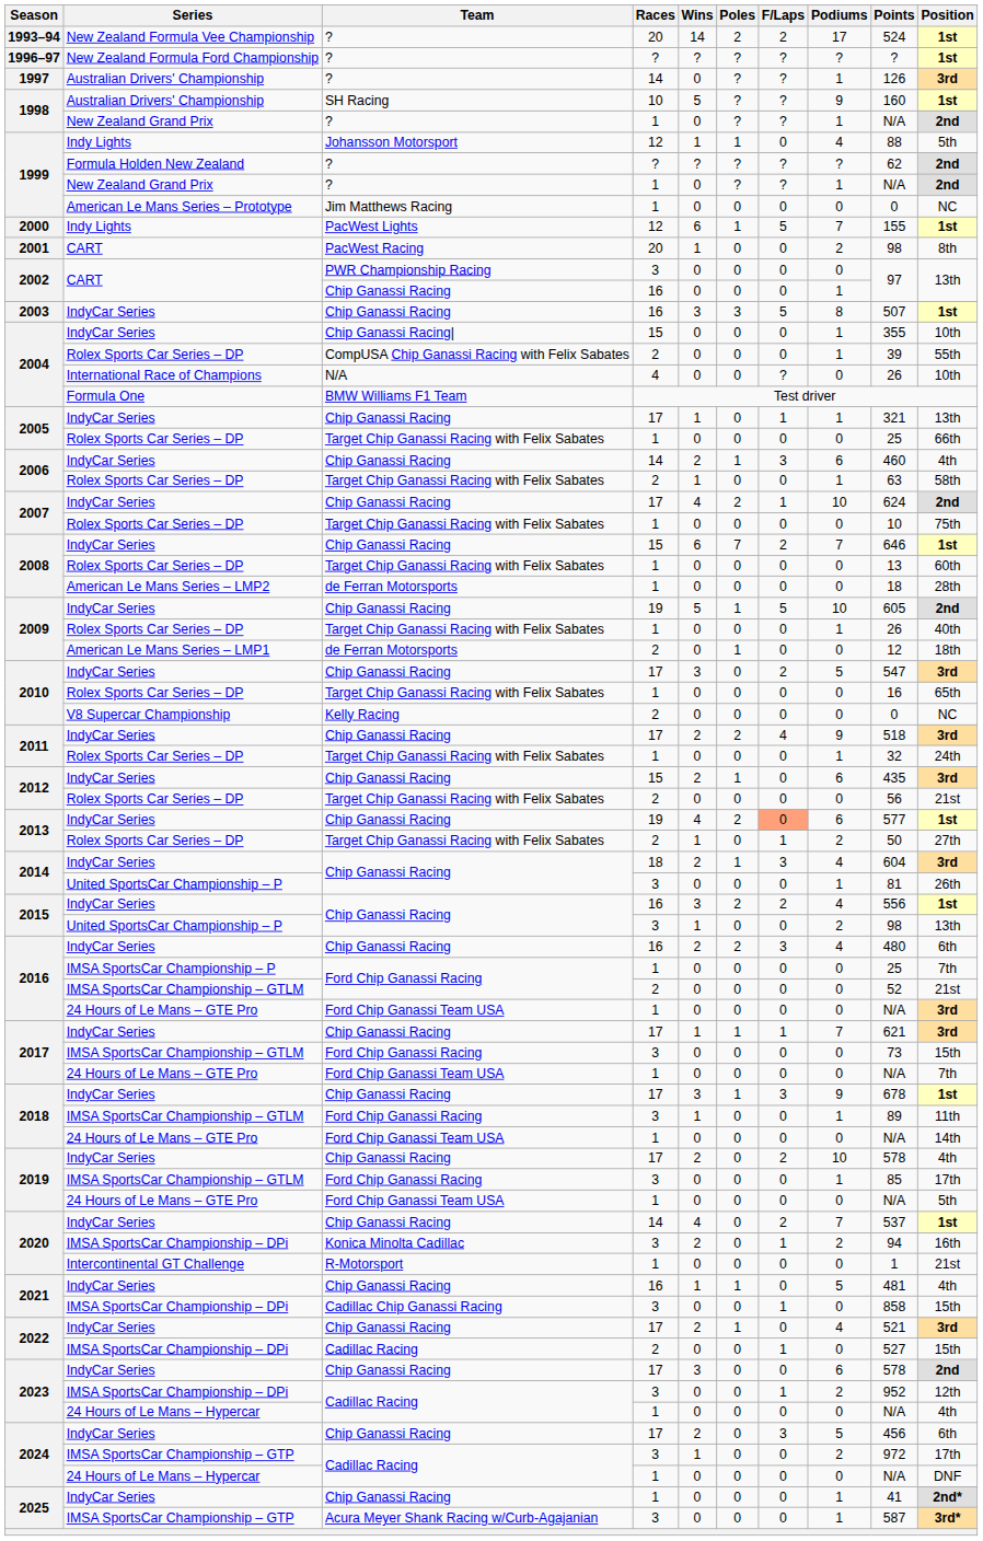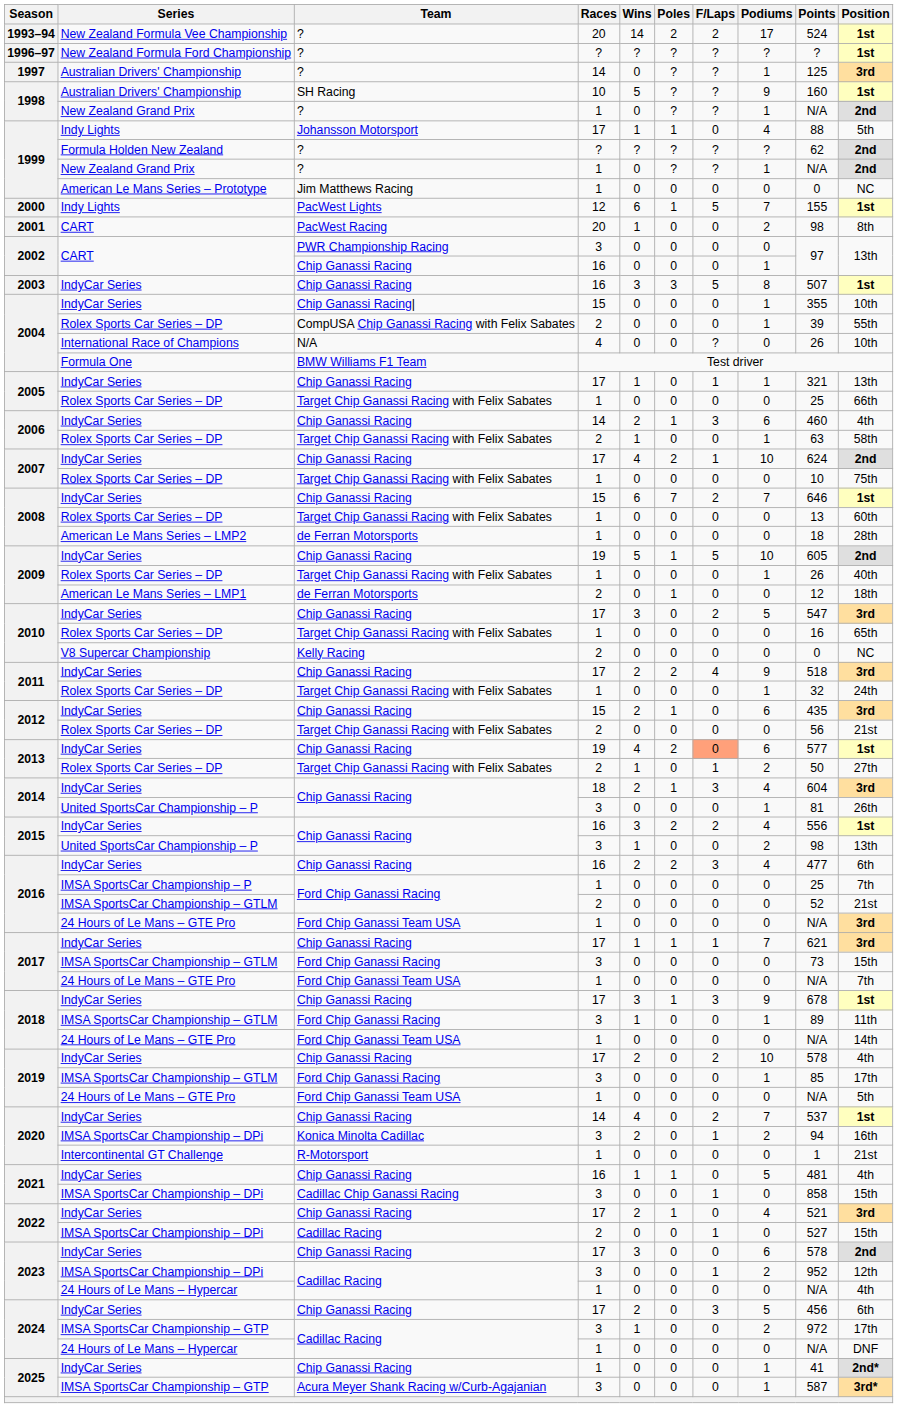 <table class="wikitable" style="font-size: 90%; text-align:center">
 <tr>
 <th scope="col">Season</th>
 <th scope="col">Series</th>
 <th scope="col">Team</th>
 <th scope="col">Races</th>
 <th scope="col">Wins</th>
 <th scope="col">Poles</th>
 <th scope="col">F/Laps</th>
 <th scope="col">Podiums</th>
 <th scope="col">Points</th>
 <th scope="col">Position</th>
 </tr>
 <tr>
 <th scope="row">1993–94</th>
 <td align=left><a href='#'>New Zealand Formula Vee Championship</a></td>
 <td align=left>?</td>
 <td>20</td>
 <td>14</td>
 <td>2</td>
 <td>2</td>
 <td>17</td>
 <td>524</td>
 <td style="background:#FFFFBF;"><strong>1st</strong></td>
 </tr>
 <tr>
 <th scope="row">1996–97</th>
 <td align=left><a href='#'>New Zealand Formula Ford Championship</a></td>
 <td align=left>?</td>
 <td>?</td>
 <td>?</td>
 <td>?</td>
 <td>?</td>
 <td>?</td>
 <td>?</td>
 <td style="background:#FFFFBF;"><strong>1st</strong></td>
 </tr>
 <tr>
 <th scope="row">1997</th>
 <td align=left><a href='#'>Australian Drivers' Championship</a></td>
 <td align=left>?</td>
 <td>14</td>
 <td>0</td>
 <td>?</td>
 <td>?</td>
 <td>1</td>
-<td>126</td>
+<td>125</td>
 <td style="background:#FFDF9F;"><strong>3rd</strong></td>
 </tr>
 <tr>
 <th scope="row" rowspan=2>1998</th>
 <td align=left><a href='#'>Australian Drivers' Championship</a></td>
 <td align=left>SH Racing</td>
 <td>10</td>
 <td>5</td>
 <td>?</td>
 <td>?</td>
 <td>9</td>
 <td>160</td>
 <td style="background:#FFFFBF;"><strong>1st</strong></td>
 </tr>
 <tr>
 <td align=left><a href='#'>New Zealand Grand Prix</a></td>
 <td align=left>?</td>
 <td>1</td>
 <td>0</td>
 <td>?</td>
 <td>?</td>
 <td>1</td>
 <td>N/A</td>
 <td style="background:#DFDFDF;"><strong>2nd</strong></td>
 </tr>
 <tr>
 <th scope="row" rowspan=4>1999</th>
 <td align=left><a href='#'>Indy Lights</a></td>
 <td align=left><a href='#'>Johansson Motorsport</a></td>
-<td>12</td>
+<td>17</td>
 <td>1</td>
 <td>1</td>
 <td>0</td>
 <td>4</td>
 <td>88</td>
 <td>5th</td>
 </tr>
 <tr>
 <td align=left><a href='#'>Formula Holden New Zealand</a></td>
 <td align=left>?</td>
 <td>?</td>
 <td>?</td>
 <td>?</td>
 <td>?</td>
 <td>?</td>
 <td>62</td>
 <td style="background:#DFDFDF;"><strong>2nd</strong></td>
 </tr>
 <tr>
 <td align=left><a href='#'>New Zealand Grand Prix</a></td>
 <td align=left>?</td>
 <td>1</td>
 <td>0</td>
 <td>?</td>
 <td>?</td>
 <td>1</td>
 <td>N/A</td>
 <td style="background:#DFDFDF;"><strong>2nd</strong></td>
 </tr>
 <tr>
 <td align=left><a href='#'>American Le Mans Series – Prototype</a></td>
 <td align=left>Jim Matthews Racing</td>
 <td>1</td>
 <td>0</td>
 <td>0</td>
 <td>0</td>
 <td>0</td>
 <td>0</td>
 <td>NC</td>
 </tr>
 <tr>
 <th scope="row">2000</th>
 <td align=left><a href='#'>Indy Lights</a></td>
 <td align=left><a href='#'>PacWest Lights</a></td>
 <td>12</td>
 <td>6</td>
 <td>1</td>
 <td>5</td>
 <td>7</td>
 <td>155</td>
 <td style="background:#FFFFBF;"><strong>1st</strong></td>
 </tr>
 <tr>
 <th scope="row">2001</th>
 <td align=left><a href='#'>CART</a></td>
 <td align=left><a href='#'>PacWest Racing</a></td>
 <td>20</td>
 <td>1</td>
 <td>0</td>
 <td>0</td>
 <td>2</td>
 <td>98</td>
 <td>8th</td>
 </tr>
 <tr>
 <th scope="row" rowspan=2>2002</th>
 <td rowspan=2 align=left><a href='#'>CART</a></td>
 <td align=left><a href='#'>PWR Championship Racing</a></td>
 <td>3</td>
 <td>0</td>
 <td>0</td>
 <td>0</td>
 <td>0</td>
 <td rowspan=2>97</td>
 <td rowspan=2>13th</td>
 </tr>
 <tr>
 <td align=left><a href='#'>Chip Ganassi Racing</a></td>
 <td>16</td>
 <td>0</td>
 <td>0</td>
 <td>0</td>
 <td>1</td>
 </tr>
 <tr>
 <th scope="row">2003</th>
 <td align=left><a href='#'>IndyCar Series</a></td>
 <td align=left><a href='#'>Chip Ganassi Racing</a></td>
 <td>16</td>
 <td>3</td>
 <td>3</td>
 <td>5</td>
 <td>8</td>
 <td>507</td>
 <td style="background:#FFFFBF;"><strong>1st</strong></td>
 </tr>
 <tr>
 <th scope="row" rowspan=4>2004</th>
 <td align=left><a href='#'>IndyCar Series</a></td>
 <td align=left><a href='#'>Chip Ganassi Racing</a>|</td>
 <td>15</td>
 <td>0</td>
 <td>0</td>
 <td>0</td>
 <td>1</td>
 <td>355</td>
 <td>10th</td>
 </tr>
 <tr>
 <td align=left><a href='#'>Rolex Sports Car Series – DP</a></td>
 <td align=left>CompUSA <a href='#'>Chip Ganassi Racing</a> with Felix Sabates</td>
 <td>2</td>
 <td>0</td>
 <td>0</td>
 <td>0</td>
 <td>1</td>
 <td>39</td>
 <td>55th</td>
 </tr>
 <tr>
 <td align=left><a href='#'>International Race of Champions</a></td>
 <td align=left>N/A</td>
 <td>4</td>
 <td>0</td>
 <td>0</td>
 <td>?</td>
 <td>0</td>
 <td>26</td>
 <td>10th</td>
 </tr>
 <tr>
 <td align=left><a href='#'>Formula One</a></td>
 <td align=left><a href='#'>BMW Williams F1 Team</a></td>
 <td colspan="7">Test driver</td>
 </tr>
 <tr>
 <th scope="row" rowspan=2>2005</th>
 <td align=left><a href='#'>IndyCar Series</a></td>
 <td align=left><a href='#'>Chip Ganassi Racing</a></td>
 <td>17</td>
 <td>1</td>
 <td>0</td>
 <td>1</td>
 <td>1</td>
 <td>321</td>
 <td>13th</td>
 </tr>
 <tr>
 <td align=left><a href='#'>Rolex Sports Car Series – DP</a></td>
 <td align=left><a href='#'>Target Chip Ganassi Racing</a> with Felix Sabates</td>
 <td>1</td>
 <td>0</td>
 <td>0</td>
 <td>0</td>
 <td>0</td>
 <td>25</td>
 <td>66th</td>
 </tr>
 <tr>
 <th scope="row" rowspan=2>2006</th>
 <td align=left><a href='#'>IndyCar Series</a></td>
 <td align=left><a href='#'>Chip Ganassi Racing</a></td>
 <td>14</td>
 <td>2</td>
 <td>1</td>
 <td>3</td>
 <td>6</td>
 <td>460</td>
 <td>4th</td>
 </tr>
 <tr>
 <td align=left><a href='#'>Rolex Sports Car Series – DP</a></td>
 <td align=left><a href='#'>Target Chip Ganassi Racing</a> with Felix Sabates</td>
 <td>2</td>
 <td>1</td>
 <td>0</td>
 <td>0</td>
 <td>1</td>
 <td>63</td>
 <td>58th</td>
 </tr>
 <tr>
 <th scope="row" rowspan=2>2007</th>
 <td align=left><a href='#'>IndyCar Series</a></td>
 <td align=left><a href='#'>Chip Ganassi Racing</a></td>
 <td>17</td>
 <td>4</td>
 <td>2</td>
 <td>1</td>
 <td>10</td>
 <td>624</td>
 <td style="background:#DFDFDF;"><strong>2nd</strong></td>
 </tr>
 <tr>
 <td align=left><a href='#'>Rolex Sports Car Series – DP</a></td>
 <td align=left><a href='#'>Target Chip Ganassi Racing</a> with Felix Sabates</td>
 <td>1</td>
 <td>0</td>
 <td>0</td>
 <td>0</td>
 <td>0</td>
 <td>10</td>
 <td>75th</td>
 </tr>
 <tr>
 <th scope="row" rowspan=3>2008</th>
 <td align=left><a href='#'>IndyCar Series</a></td>
 <td align=left><a href='#'>Chip Ganassi Racing</a></td>
 <td>15</td>
 <td>6</td>
 <td>7</td>
 <td>2</td>
 <td>7</td>
 <td>646</td>
 <td style="background:#FFFFBF;"><strong>1st</strong></td>
 </tr>
 <tr>
 <td align=left><a href='#'>Rolex Sports Car Series – DP</a></td>
 <td align=left><a href='#'>Target Chip Ganassi Racing</a> with Felix Sabates</td>
 <td>1</td>
 <td>0</td>
 <td>0</td>
 <td>0</td>
 <td>0</td>
 <td>13</td>
 <td>60th</td>
 </tr>
 <tr>
 <td align=left><a href='#'>American Le Mans Series – LMP2</a></td>
 <td align=left><a href='#'>de Ferran Motorsports</a></td>
 <td>1</td>
 <td>0</td>
 <td>0</td>
 <td>0</td>
 <td>0</td>
 <td>18</td>
 <td>28th</td>
 </tr>
 <tr>
 <th scope="row" rowspan=3>2009</th>
 <td align=left><a href='#'>IndyCar Series</a></td>
 <td align=left><a href='#'>Chip Ganassi Racing</a></td>
 <td>19</td>
 <td>5</td>
 <td>1</td>
 <td>5</td>
 <td>10</td>
 <td>605</td>
 <td style="background:#DFDFDF;"><strong>2nd</strong></td>
 </tr>
 <tr>
 <td align=left><a href='#'>Rolex Sports Car Series – DP</a></td>
 <td align=left><a href='#'>Target Chip Ganassi Racing</a> with Felix Sabates</td>
 <td>1</td>
 <td>0</td>
 <td>0</td>
 <td>0</td>
 <td>1</td>
 <td>26</td>
 <td>40th</td>
 </tr>
 <tr>
 <td align=left><a href='#'>American Le Mans Series – LMP1</a></td>
 <td align=left><a href='#'>de Ferran Motorsports</a></td>
 <td>2</td>
 <td>0</td>
 <td>1</td>
 <td>0</td>
 <td>0</td>
 <td>12</td>
 <td>18th</td>
 </tr>
 <tr>
 <th scope="row" rowspan=3>2010</th>
 <td align=left><a href='#'>IndyCar Series</a></td>
 <td align=left><a href='#'>Chip Ganassi Racing</a></td>
 <td>17</td>
 <td>3</td>
 <td>0</td>
 <td>2</td>
 <td>5</td>
 <td>547</td>
 <td style="background:#FFDF9F;"><strong>3rd</strong></td>
 </tr>
 <tr>
 <td align=left><a href='#'>Rolex Sports Car Series – DP</a></td>
 <td align=left><a href='#'>Target Chip Ganassi Racing</a> with Felix Sabates</td>
 <td>1</td>
 <td>0</td>
 <td>0</td>
 <td>0</td>
 <td>0</td>
 <td>16</td>
 <td>65th</td>
 </tr>
 <tr>
 <td align=left><a href='#'>V8 Supercar Championship</a></td>
 <td align=left><a href='#'>Kelly Racing</a></td>
 <td>2</td>
 <td>0</td>
 <td>0</td>
 <td>0</td>
 <td>0</td>
 <td>0</td>
 <td>NC</td>
 </tr>
 <tr>
 <th scope="row" rowspan=2>2011</th>
 <td align=left><a href='#'>IndyCar Series</a></td>
 <td align=left><a href='#'>Chip Ganassi Racing</a></td>
 <td>17</td>
 <td>2</td>
 <td>2</td>
 <td>4</td>
 <td>9</td>
 <td>518</td>
 <td style="background:#FFDF9F;"><strong>3rd</strong></td>
 </tr>
 <tr>
 <td align=left><a href='#'>Rolex Sports Car Series – DP</a></td>
 <td align=left><a href='#'>Target Chip Ganassi Racing</a> with Felix Sabates</td>
 <td>1</td>
 <td>0</td>
 <td>0</td>
 <td>0</td>
 <td>1</td>
 <td>32</td>
 <td>24th</td>
 </tr>
 <tr>
 <th scope="row" rowspan=2>2012</th>
 <td align=left><a href='#'>IndyCar Series</a></td>
 <td align=left><a href='#'>Chip Ganassi Racing</a></td>
 <td>15</td>
 <td>2</td>
 <td>1</td>
 <td>0</td>
 <td>6</td>
 <td>435</td>
 <td style="background:#FFDF9F;"><strong>3rd</strong></td>
 </tr>
 <tr>
 <td align=left><a href='#'>Rolex Sports Car Series – DP</a></td>
 <td align=left><a href='#'>Target Chip Ganassi Racing</a> with Felix Sabates</td>
 <td>2</td>
 <td>0</td>
 <td>0</td>
 <td>0</td>
 <td>0</td>
 <td>56</td>
 <td>21st</td>
 </tr>
 <tr>
 <th scope="row" rowspan=2>2013</th>
 <td align=left><a href='#'>IndyCar Series</a></td>
 <td align=left><a href='#'>Chip Ganassi Racing</a></td>
 <td>19</td>
 <td>4</td>
 <td>2</td>
 <td style="background: lightsalmon;">0</td>
 <td>6</td>
 <td>577</td>
 <td style="background:#FFFFBF;"><strong>1st</strong></td>
 </tr>
 <tr>
 <td align=left><a href='#'>Rolex Sports Car Series – DP</a></td>
 <td align=left><a href='#'>Target Chip Ganassi Racing</a> with Felix Sabates</td>
 <td>2</td>
 <td>1</td>
 <td>0</td>
 <td>1</td>
 <td>2</td>
 <td>50</td>
 <td>27th</td>
 </tr>
 <tr>
 <th scope="row" rowspan=2>2014</th>
 <td align=left><a href='#'>IndyCar Series</a></td>
 <td rowspan="2" align="left"><a href='#'>Chip Ganassi Racing</a></td>
 <td>18</td>
 <td>2</td>
 <td>1</td>
 <td>3</td>
 <td>4</td>
 <td>604</td>
 <td style="background:#FFDF9F;"><strong>3rd</strong></td>
 </tr>
 <tr>
 <td align=left><a href='#'>United SportsCar Championship – P</a></td>
 <td>3</td>
 <td>0</td>
 <td>0</td>
 <td>0</td>
 <td>1</td>
 <td>81</td>
 <td>26th</td>
 </tr>
 <tr>
 <th scope="row" rowspan=2>2015</th>
 <td align=left><a href='#'>IndyCar Series</a></td>
 <td rowspan="2" align="left"><a href='#'>Chip Ganassi Racing</a></td>
 <td>16</td>
 <td>3</td>
 <td>2</td>
 <td>2</td>
 <td>4</td>
 <td>556</td>
 <td style="background:#FFFFBF;"><strong>1st</strong></td>
 </tr>
 <tr>
 <td align=left><a href='#'>United SportsCar Championship – P</a></td>
 <td>3</td>
 <td>1</td>
 <td>0</td>
 <td>0</td>
 <td>2</td>
 <td>98</td>
 <td>13th</td>
 </tr>
 <tr>
 <th scope="row" rowspan=4>2016</th>
 <td align=left><a href='#'>IndyCar Series</a></td>
 <td align=left><a href='#'>Chip Ganassi Racing</a></td>
 <td>16</td>
 <td>2</td>
 <td>2</td>
 <td>3</td>
 <td>4</td>
-<td>480</td>
+<td>477</td>
 <td>6th</td>
 </tr>
 <tr>
 <td align=left><a href='#'>IMSA SportsCar Championship – P</a></td>
 <td rowspan=2 align=left><a href='#'>Ford Chip Ganassi Racing</a></td>
 <td>1</td>
 <td>0</td>
 <td>0</td>
 <td>0</td>
 <td>0</td>
 <td>25</td>
 <td>7th</td>
 </tr>
 <tr>
 <td align=left><a href='#'>IMSA SportsCar Championship – GTLM</a></td>
 <td>2</td>
 <td>0</td>
 <td>0</td>
 <td>0</td>
 <td>0</td>
 <td>52</td>
 <td>21st</td>
 </tr>
 <tr>
 <td align=left><a href='#'>24 Hours of Le Mans – GTE Pro</a></td>
 <td align=left><a href='#'>Ford Chip Ganassi Team USA</a></td>
 <td>1</td>
 <td>0</td>
 <td>0</td>
 <td>0</td>
 <td>0</td>
 <td>N/A</td>
 <td style="background:#FFDF9F;"><strong>3rd</strong></td>
 </tr>
 <tr>
 <th scope="row" rowspan=3>2017</th>
 <td align=left><a href='#'>IndyCar Series</a></td>
 <td align=left><a href='#'>Chip Ganassi Racing</a></td>
 <td>17</td>
 <td>1</td>
 <td>1</td>
 <td>1</td>
 <td>7</td>
 <td>621</td>
 <td style="background:#FFDF9F;"><strong>3rd</strong></td>
 </tr>
 <tr>
 <td align=left><a href='#'>IMSA SportsCar Championship – GTLM</a></td>
 <td align=left><a href='#'>Ford Chip Ganassi Racing</a></td>
 <td>3</td>
 <td>0</td>
 <td>0</td>
 <td>0</td>
 <td>0</td>
 <td>73</td>
 <td>15th</td>
 </tr>
 <tr>
 <td align=left><a href='#'>24 Hours of Le Mans – GTE Pro</a></td>
 <td align=left><a href='#'>Ford Chip Ganassi Team USA</a></td>
 <td>1</td>
 <td>0</td>
 <td>0</td>
 <td>0</td>
 <td>0</td>
 <td>N/A</td>
 <td>7th</td>
 </tr>
 <tr>
 <th scope="row" rowspan=3>2018</th>
 <td align=left><a href='#'>IndyCar Series</a></td>
 <td align=left><a href='#'>Chip Ganassi Racing</a></td>
 <td>17</td>
 <td>3</td>
 <td>1</td>
 <td>3</td>
 <td>9</td>
 <td>678</td>
 <td style="background:#FFFFBF;"><strong>1st</strong></td>
 </tr>
 <tr>
 <td align=left><a href='#'>IMSA SportsCar Championship – GTLM</a></td>
 <td align=left><a href='#'>Ford Chip Ganassi Racing</a></td>
 <td>3</td>
 <td>1</td>
 <td>0</td>
 <td>0</td>
 <td>1</td>
 <td>89</td>
 <td>11th</td>
 </tr>
 <tr>
 <td align=left><a href='#'>24 Hours of Le Mans – GTE Pro</a></td>
 <td align=left><a href='#'>Ford Chip Ganassi Team USA</a></td>
 <td>1</td>
 <td>0</td>
 <td>0</td>
 <td>0</td>
 <td>0</td>
 <td>N/A</td>
 <td>14th</td>
 </tr>
 <tr>
 <th scope="row" rowspan=3>2019</th>
 <td align=left><a href='#'>IndyCar Series</a></td>
 <td align=left><a href='#'>Chip Ganassi Racing</a></td>
 <td>17</td>
 <td>2</td>
 <td>0</td>
 <td>2</td>
 <td>10</td>
 <td>578</td>
 <td>4th</td>
 </tr>
 <tr>
 <td align=left><a href='#'>IMSA SportsCar Championship – GTLM</a></td>
 <td align=left><a href='#'>Ford Chip Ganassi Racing</a></td>
 <td>3</td>
 <td>0</td>
 <td>0</td>
 <td>0</td>
 <td>1</td>
 <td>85</td>
 <td>17th</td>
 </tr>
 <tr>
 <td align=left><a href='#'>24 Hours of Le Mans – GTE Pro</a></td>
 <td align=left><a href='#'>Ford Chip Ganassi Team USA</a></td>
 <td>1</td>
 <td>0</td>
 <td>0</td>
 <td>0</td>
 <td>0</td>
 <td>N/A</td>
 <td>5th</td>
 </tr>
 <tr>
 <th scope="row" rowspan=3>2020</th>
 <td align=left><a href='#'>IndyCar Series</a></td>
 <td align=left><a href='#'>Chip Ganassi Racing</a></td>
 <td>14</td>
 <td>4</td>
 <td>0</td>
 <td>2</td>
 <td>7</td>
 <td>537</td>
 <td style="background:#FFFFBF;"><strong>1st</strong></td>
 </tr>
 <tr>
 <td align=left><a href='#'>IMSA SportsCar Championship – DPi</a></td>
 <td align=left><a href='#'>Konica Minolta Cadillac</a></td>
 <td>3</td>
 <td>2</td>
 <td>0</td>
 <td>1</td>
 <td>2</td>
 <td>94</td>
 <td>16th</td>
 </tr>
 <tr>
 <td align=left><a href='#'>Intercontinental GT Challenge</a></td>
 <td align=left><a href='#'>R-Motorsport</a></td>
 <td>1</td>
 <td>0</td>
 <td>0</td>
 <td>0</td>
 <td>0</td>
 <td>1</td>
 <td>21st</td>
 </tr>
 <tr>
 <th scope="row" rowspan=2>2021</th>
 <td align=left><a href='#'>IndyCar Series</a></td>
 <td align=left><a href='#'>Chip Ganassi Racing</a></td>
 <td>16</td>
 <td>1</td>
 <td>1</td>
 <td>0</td>
 <td>5</td>
 <td>481</td>
 <td>4th</td>
 </tr>
 <tr>
 <td align=left><a href='#'>IMSA SportsCar Championship – DPi</a></td>
 <td align=left><a href='#'>Cadillac Chip Ganassi Racing</a></td>
 <td>3</td>
 <td>0</td>
 <td>0</td>
 <td>1</td>
 <td>0</td>
 <td>858</td>
 <td>15th</td>
 </tr>
 <tr>
 <th scope="row" rowspan=2>2022</th>
 <td align=left><a href='#'>IndyCar Series</a></td>
 <td align=left><a href='#'>Chip Ganassi Racing</a></td>
 <td>17</td>
 <td>2</td>
 <td>1</td>
 <td>0</td>
 <td>4</td>
 <td>521</td>
 <td style="background:#FFDF9F;"><strong>3rd</strong></td>
 </tr>
 <tr>
 <td align=left><a href='#'>IMSA SportsCar Championship – DPi</a></td>
 <td align=left><a href='#'>Cadillac Racing</a></td>
 <td>2</td>
 <td>0</td>
 <td>0</td>
 <td>1</td>
 <td>0</td>
 <td>527</td>
 <td>15th</td>
 </tr>
 <tr>
 <th scope="row" rowspan="3">2023</th>
 <td align=left><a href='#'>IndyCar Series</a></td>
 <td align=left><a href='#'>Chip Ganassi Racing</a></td>
 <td>17</td>
 <td>3</td>
 <td>0</td>
 <td>0</td>
 <td>6</td>
 <td>578</td>
 <td style="background:#DFDFDF"><strong>2nd</strong></td>
 </tr>
 <tr>
 <td align=left><a href='#'>IMSA SportsCar Championship – DPi</a></td>
 <td rowspan="2" align=left><a href='#'>Cadillac Racing</a></td>
 <td>3</td>
 <td>0</td>
 <td>0</td>
 <td>1</td>
 <td>2</td>
 <td>952</td>
 <td>12th</td>
 </tr>
 <tr>
 <td align=left><a href='#'>24 Hours of Le Mans – Hypercar</a></td>
 <td>1</td>
 <td>0</td>
 <td>0</td>
 <td>0</td>
 <td>0</td>
 <td>N/A</td>
 <td>4th</td>
 </tr>
 <tr>
 <th scope="row" rowspan="3">2024</th>
 <td align=left><a href='#'>IndyCar Series</a></td>
 <td align=left><a href='#'>Chip Ganassi Racing</a></td>
 <td>17</td>
 <td>2</td>
 <td>0</td>
 <td>3</td>
 <td>5</td>
 <td>456</td>
 <td>6th</td>
 </tr>
 <tr>
 <td align=left><a href='#'>IMSA SportsCar Championship – GTP</a></td>
 <td rowspan="2" align="left"><a href='#'>Cadillac Racing</a></td>
 <td>3</td>
 <td>1</td>
 <td>0</td>
 <td>0</td>
 <td>2</td>
 <td>972</td>
 <td>17th</td>
 </tr>
 <tr>
 <td align=left><a href='#'>24 Hours of Le Mans – Hypercar</a></td>
 <td>1</td>
 <td>0</td>
 <td>0</td>
 <td>0</td>
 <td>0</td>
 <td>N/A</td>
 <td>DNF</td>
 </tr>
 <tr>
 <th rowspan="2">2025</th>
 <td align=left><a href='#'>IndyCar Series</a></td>
 <td align=left><a href='#'>Chip Ganassi Racing</a></td>
 <td>1</td>
 <td>0</td>
 <td>0</td>
 <td>0</td>
 <td>1</td>
 <td>41</td>
 <td style="background:#DFDFDF;"><strong>2nd*</strong></td>
 </tr>
 <tr>
 <td align="left"><a href='#'>IMSA SportsCar Championship – GTP</a></td>
 <td align="left"><a href='#'>Acura Meyer Shank Racing w/Curb-Agajanian</a></td>
 <td>3</td>
 <td>0</td>
 <td>0</td>
 <td>0</td>
 <td>1</td>
 <td>587</td>
 <td style="background:#FFDF9F;"><strong>3rd*</strong></td>
 </tr>
 <tr>
 <th colspan="10"></th>
 </tr>
 </table>
